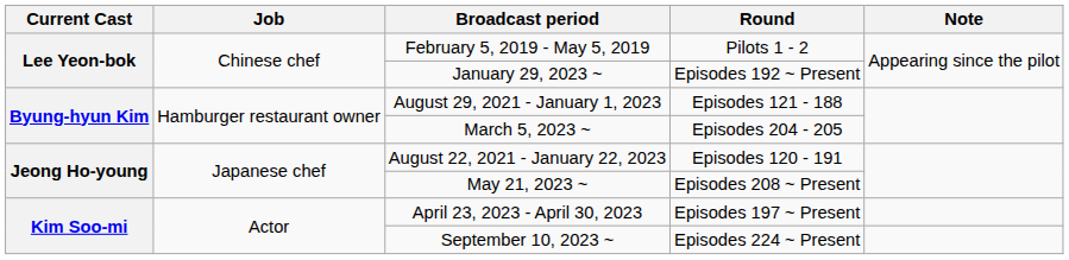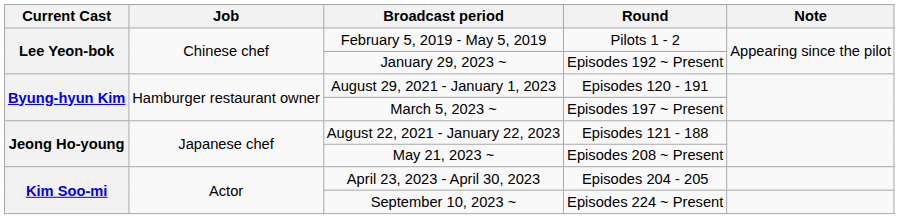 <table class="wikitable" style="font-size:90%; text-align:center;">
 <tr>
 <th>Current Cast</th>
 <th>Job</th>
 <th>Broadcast period</th>
 <th>Round</th>
 <th>Note</th>
 </tr>
 <tr>
 <th rowspan="2">Lee Yeon-bok</th>
 <td rowspan="2">Chinese chef</td>
 <td>February 5, 2019 - May 5, 2019</td>
 <td>Pilots 1 - 2</td>
 <td rowspan="2">Appearing since the pilot</td>
 </tr>
 <tr>
 <td>January 29, 2023 ~</td>
 <td>Episodes 192 ~ Present</td>
 </tr>
 <tr>
 <th rowspan="2"><a href='#'>Byung-hyun Kim</a></th>
 <td rowspan="2">Hamburger restaurant owner</td>
 <td>August 29, 2021 - January 1, 2023</td>
-<td>Episodes 121 - 188</td>
+<td>Episodes 120 - 191</td>
 <td rowspan="2"></td>
 </tr>
 <tr>
 <td>March 5, 2023 ~</td>
-<td>Episodes 204 - 205</td>
+<td>Episodes 197 ~ Present</td>
 </tr>
 <tr>
 <th rowspan="2">Jeong Ho-young</th>
 <td rowspan="2">Japanese chef</td>
 <td>August 22, 2021 - January 22, 2023</td>
-<td>Episodes 120 - 191</td>
+<td>Episodes 121 - 188</td>
 <td rowspan="2"></td>
 </tr>
 <tr>
 <td>May 21, 2023 ~</td>
 <td>Episodes 208 ~ Present</td>
 </tr>
 <tr>
 <th rowspan="2"><a href='#'>Kim Soo-mi</a></th>
 <td rowspan="2">Actor</td>
 <td>April 23, 2023 - April 30, 2023</td>
-<td>Episodes 197 ~ Present</td>
+<td>Episodes 204 - 205</td>
 <td></td>
 </tr>
 <tr>
 <td>September 10, 2023 ~</td>
 <td>Episodes 224 ~ Present</td>
 <td></td>
 </tr>
 </table>
